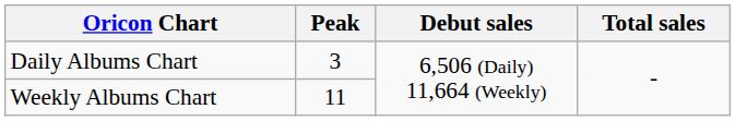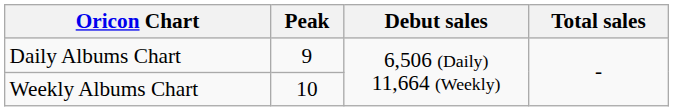 <table class="wikitable" style="width:500px;">
 <tr>
 <th style="text-align:center;"><a href='#'>Oricon</a> Chart</th>
 <th style="text-align:center;">Peak</th>
 <th style="text-align:center;">Debut sales</th>
 <th style="text-align:center;">Total sales</th>
 </tr>
 <tr>
 <td align="left">Daily Albums Chart</td>
-<td style="text-align:center;">3</td>
+<td style="text-align:center;">9</td>
 <td style="text-align:center;" rowspan="4">6,506 <small>(Daily)</small> <br> 11,664 <small>(Weekly)</small></td>
 <td style="text-align:center;" rowspan="4">-</td>
 </tr>
 <tr>
 <td align="left">Weekly Albums Chart</td>
-<td style="text-align:center;">11</td>
+<td style="text-align:center;">10</td>
 </tr>
 </table>
